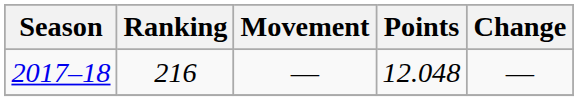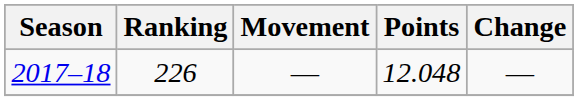 <table class="wikitable plainrowheaders sortable" style="text-align: center;">
 <tr>
 <th>Season</th>
 <th>Ranking</th>
 <th>Movement</th>
 <th>Points</th>
 <th>Change</th>
 </tr>
 <tr>
 <td><em><a href='#'>2017–18</a></em></td>
-<td><em>216</em></td>
+<td><em>226</em></td>
 <td>—</td>
 <td><em>12.048</em></td>
 <td>—</td>
 </tr>
 <tr>
 </tr>
 </table>
